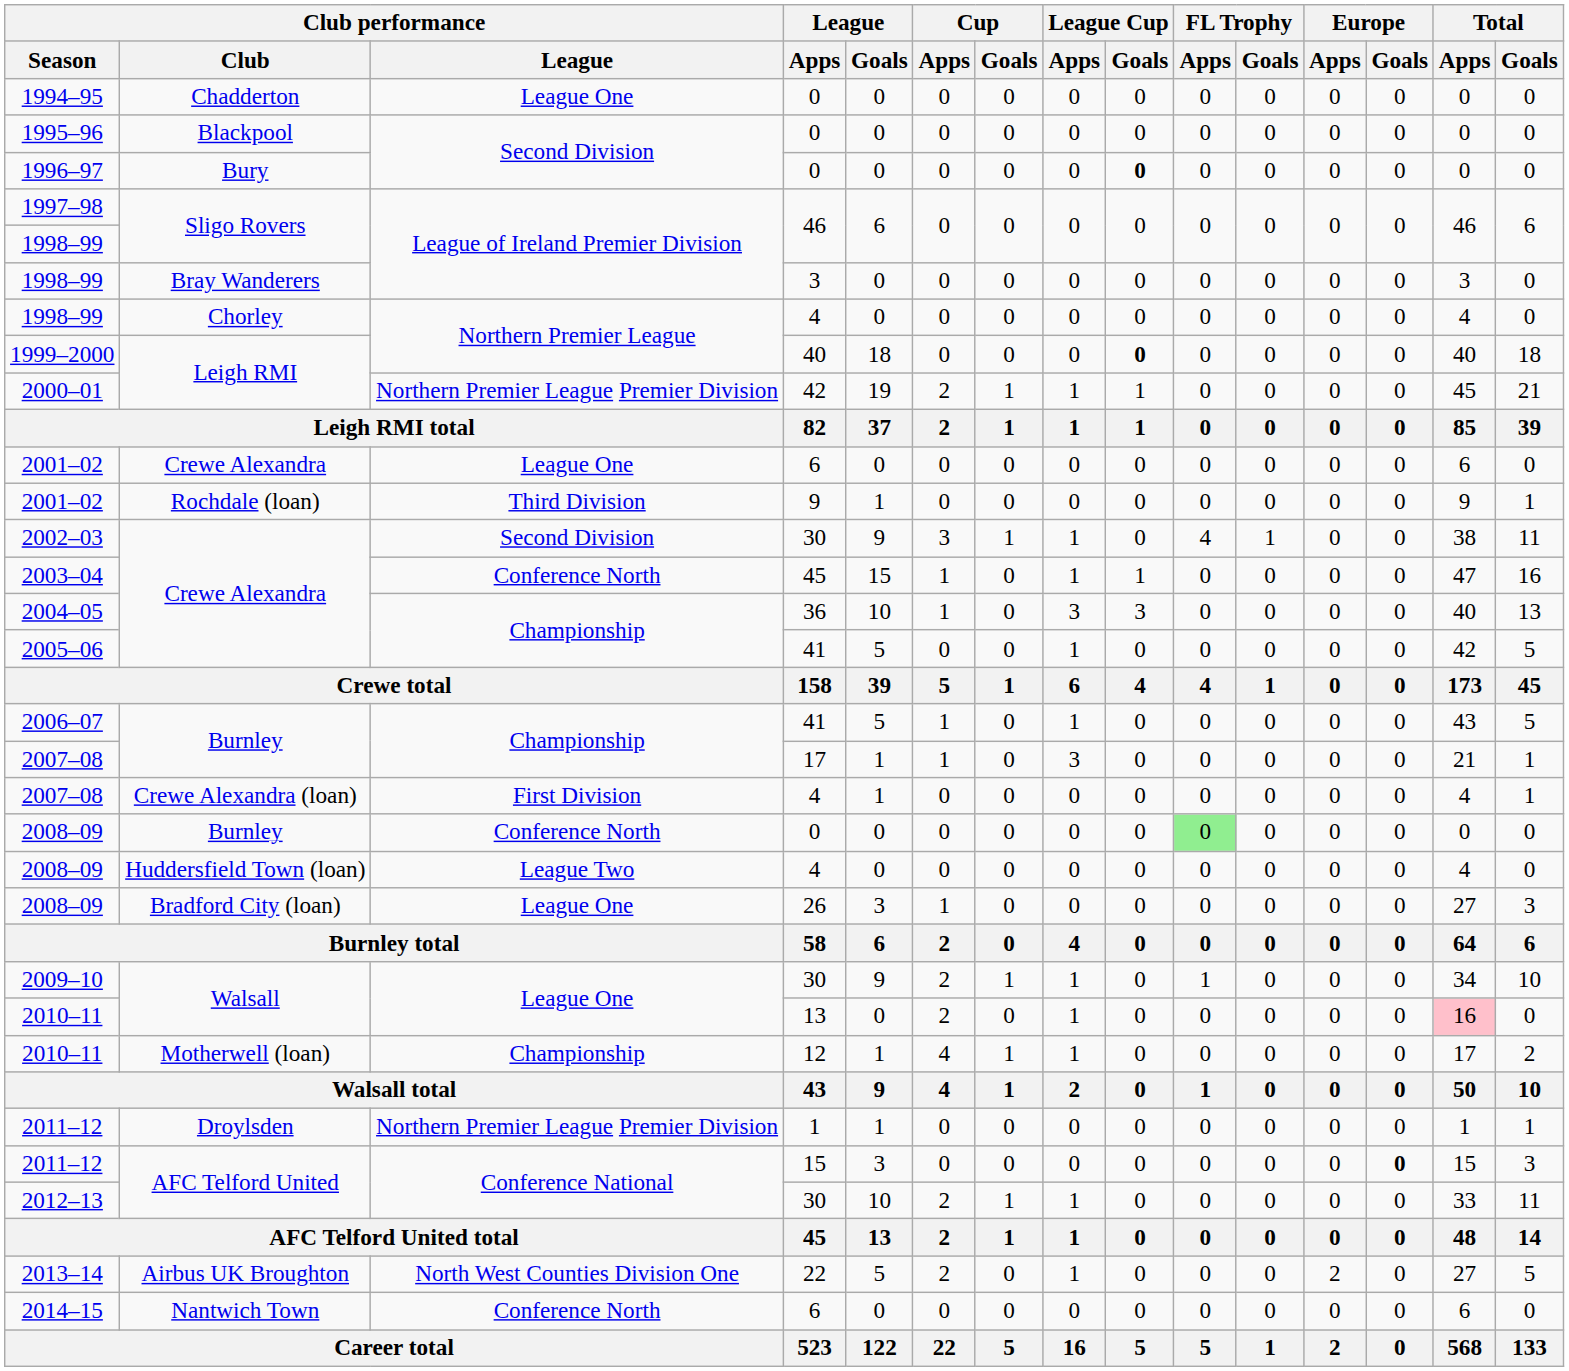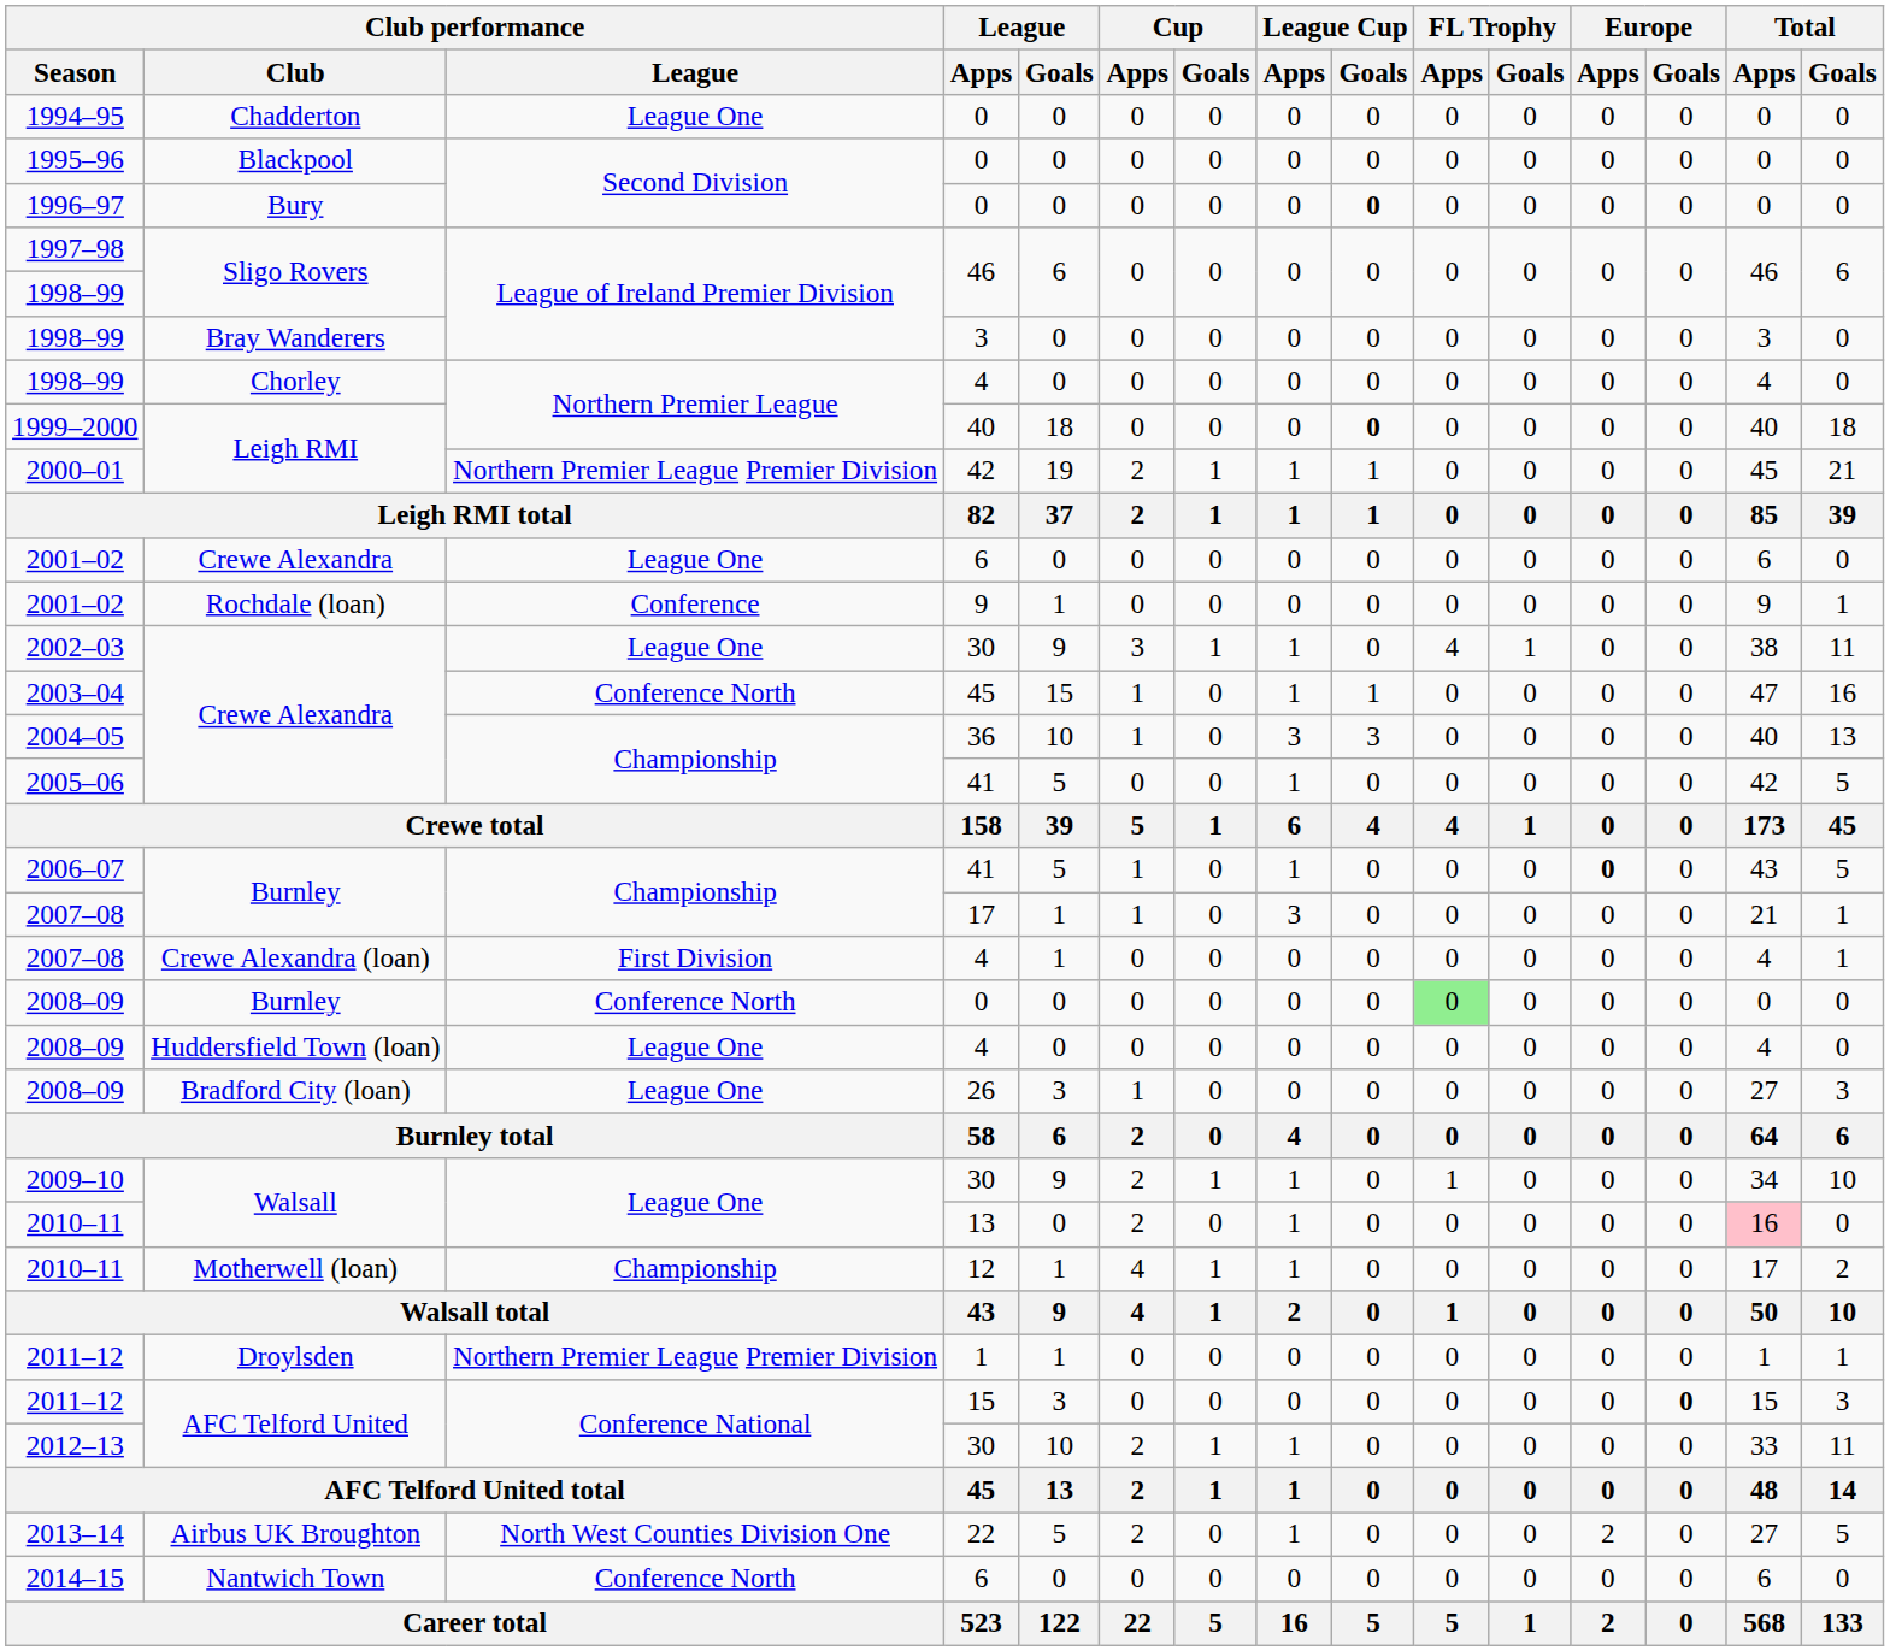 <table class="wikitable" style="text-align:center;">
 <tr>
 <th colspan="3">Club performance</th>
 <th colspan="2">League</th>
 <th colspan="2">Cup</th>
 <th colspan="2">League Cup</th>
 <th colspan="2">FL Trophy</th>
 <th colspan="2">Europe</th>
 <th colspan="2">Total</th>
 </tr>
 <tr>
 <th>Season</th>
 <th>Club</th>
 <th>League</th>
 <th>Apps</th>
 <th>Goals</th>
 <th>Apps</th>
 <th>Goals</th>
 <th>Apps</th>
 <th>Goals</th>
 <th>Apps</th>
 <th>Goals</th>
 <th>Apps</th>
 <th>Goals</th>
 <th>Apps</th>
 <th>Goals</th>
 </tr>
 <tr>
 <td><a href='#'>1994–95</a></td>
 <td><a href='#'>Chadderton</a></td>
 <td><a href='#'>League One</a></td>
 <td>0</td>
 <td>0</td>
 <td>0</td>
 <td>0</td>
 <td>0</td>
 <td>0</td>
 <td>0</td>
 <td>0</td>
 <td>0</td>
 <td>0</td>
 <td>0</td>
 <td>0</td>
 </tr>
 <tr>
 <td><a href='#'>1995–96</a></td>
 <td><a href='#'>Blackpool</a></td>
 <td rowspan="2"><a href='#'>Second Division</a></td>
 <td>0</td>
 <td>0</td>
 <td>0</td>
 <td>0</td>
 <td>0</td>
 <td>0</td>
 <td>0</td>
 <td>0</td>
 <td>0</td>
 <td>0</td>
 <td>0</td>
 <td>0</td>
 </tr>
 <tr>
 <td><a href='#'>1996–97</a></td>
 <td><a href='#'>Bury</a></td>
 <td>0</td>
 <td>0</td>
 <td>0</td>
 <td>0</td>
 <td>0</td>
 <td><strong>0</strong></td>
 <td>0</td>
 <td>0</td>
 <td>0</td>
 <td>0</td>
 <td>0</td>
 <td>0</td>
 </tr>
 <tr>
 <td><a href='#'>1997–98</a></td>
 <td rowspan="2"><a href='#'>Sligo Rovers</a></td>
 <td rowspan="3"><a href='#'>League of Ireland Premier Division</a></td>
 <td rowspan="2">46</td>
 <td rowspan="2">6</td>
 <td rowspan="2">0</td>
 <td rowspan="2">0</td>
 <td rowspan="2">0</td>
 <td rowspan="2">0</td>
 <td rowspan="2">0</td>
 <td rowspan="2">0</td>
 <td rowspan="2">0</td>
 <td rowspan="2">0</td>
 <td rowspan="2">46</td>
 <td rowspan="2">6</td>
 </tr>
 <tr>
 <td><a href='#'>1998–99</a></td>
 </tr>
 <tr>
 <td><a href='#'>1998–99</a></td>
 <td><a href='#'>Bray Wanderers</a></td>
 <td>3</td>
 <td>0</td>
 <td>0</td>
 <td>0</td>
 <td>0</td>
 <td>0</td>
 <td>0</td>
 <td>0</td>
 <td>0</td>
 <td>0</td>
 <td>3</td>
 <td>0</td>
 </tr>
 <tr>
 <td><a href='#'>1998–99</a></td>
 <td><a href='#'>Chorley</a></td>
 <td rowspan="2"><a href='#'>Northern Premier League</a></td>
 <td>4</td>
 <td>0</td>
 <td>0</td>
 <td>0</td>
 <td>0</td>
 <td>0</td>
 <td>0</td>
 <td>0</td>
 <td>0</td>
 <td>0</td>
 <td>4</td>
 <td>0</td>
 </tr>
 <tr>
 <td><a href='#'>1999–2000</a></td>
 <td rowspan="2"><a href='#'>Leigh RMI</a></td>
 <td>40</td>
 <td>18</td>
 <td>0</td>
 <td>0</td>
 <td>0</td>
 <td><strong>0</strong></td>
 <td>0</td>
 <td>0</td>
 <td>0</td>
 <td>0</td>
 <td>40</td>
 <td>18</td>
 </tr>
 <tr>
 <td><a href='#'>2000–01</a></td>
 <td><a href='#'>Northern Premier League</a> <a href='#'>Premier Division</a></td>
 <td>42</td>
 <td>19</td>
 <td>2</td>
 <td>1</td>
 <td>1</td>
 <td>1</td>
 <td>0</td>
 <td>0</td>
 <td>0</td>
 <td>0</td>
 <td>45</td>
 <td>21</td>
 </tr>
 <tr>
 <th colspan="3">Leigh RMI total</th>
 <th>82</th>
 <th>37</th>
 <th>2</th>
 <th>1</th>
 <th>1</th>
 <th>1</th>
 <th>0</th>
 <th>0</th>
 <th>0</th>
 <th>0</th>
 <th>85</th>
 <th>39</th>
 </tr>
 <tr>
 <td><a href='#'>2001–02</a></td>
 <td><a href='#'>Crewe Alexandra</a></td>
 <td><a href='#'>League One</a></td>
 <td>6</td>
 <td>0</td>
 <td>0</td>
 <td>0</td>
 <td>0</td>
 <td>0</td>
 <td>0</td>
 <td>0</td>
 <td>0</td>
 <td>0</td>
 <td>6</td>
 <td>0</td>
 </tr>
 <tr>
 <td><a href='#'>2001–02</a></td>
 <td><a href='#'>Rochdale</a> (loan)</td>
-<td><a href='#'>Third Division</a></td>
+<td><a href='#'>Conference</a></td>
 <td>9</td>
 <td>1</td>
 <td>0</td>
 <td>0</td>
 <td>0</td>
 <td>0</td>
 <td>0</td>
 <td>0</td>
 <td>0</td>
 <td>0</td>
 <td>9</td>
 <td>1</td>
 </tr>
 <tr>
 <td><a href='#'>2002–03</a></td>
 <td rowspan="4"><a href='#'>Crewe Alexandra</a></td>
-<td><a href='#'>Second Division</a></td>
+<td><a href='#'>League One</a></td>
 <td>30</td>
 <td>9</td>
 <td>3</td>
 <td>1</td>
 <td>1</td>
 <td>0</td>
 <td>4</td>
 <td>1</td>
 <td>0</td>
 <td>0</td>
 <td>38</td>
 <td>11</td>
 </tr>
 <tr>
 <td><a href='#'>2003–04</a></td>
 <td><a href='#'>Conference North</a></td>
 <td>45</td>
 <td>15</td>
 <td>1</td>
 <td>0</td>
 <td>1</td>
 <td>1</td>
 <td>0</td>
 <td>0</td>
 <td>0</td>
 <td>0</td>
 <td>47</td>
 <td>16</td>
 </tr>
 <tr>
 <td><a href='#'>2004–05</a></td>
 <td rowspan="2"><a href='#'>Championship</a></td>
 <td>36</td>
 <td>10</td>
 <td>1</td>
 <td>0</td>
 <td>3</td>
 <td>3</td>
 <td>0</td>
 <td>0</td>
 <td>0</td>
 <td>0</td>
 <td>40</td>
 <td>13</td>
 </tr>
 <tr>
 <td><a href='#'>2005–06</a></td>
 <td>41</td>
 <td>5</td>
 <td>0</td>
 <td>0</td>
 <td>1</td>
 <td>0</td>
 <td>0</td>
 <td>0</td>
 <td>0</td>
 <td>0</td>
 <td>42</td>
 <td>5</td>
 </tr>
 <tr>
 <th colspan="3">Crewe total</th>
 <th>158</th>
 <th>39</th>
 <th>5</th>
 <th>1</th>
 <th>6</th>
 <th>4</th>
 <th>4</th>
 <th>1</th>
 <th>0</th>
 <th>0</th>
 <th>173</th>
 <th>45</th>
 </tr>
 <tr>
 <td><a href='#'>2006–07</a></td>
 <td rowspan="2"><a href='#'>Burnley</a></td>
 <td rowspan="2"><a href='#'>Championship</a></td>
 <td>41</td>
 <td>5</td>
 <td>1</td>
 <td>0</td>
 <td>1</td>
 <td>0</td>
 <td>0</td>
 <td>0</td>
-<td>0</td>
+<td><strong>0</strong></td>
 <td>0</td>
 <td>43</td>
 <td>5</td>
 </tr>
 <tr>
 <td><a href='#'>2007–08</a></td>
 <td>17</td>
 <td>1</td>
 <td>1</td>
 <td>0</td>
 <td>3</td>
 <td>0</td>
 <td>0</td>
 <td>0</td>
 <td>0</td>
 <td>0</td>
 <td>21</td>
 <td>1</td>
 </tr>
 <tr>
 <td><a href='#'>2007–08</a></td>
 <td><a href='#'>Crewe Alexandra</a> (loan)</td>
 <td><a href='#'>First Division</a></td>
 <td>4</td>
 <td>1</td>
 <td>0</td>
 <td>0</td>
 <td>0</td>
 <td>0</td>
 <td>0</td>
 <td>0</td>
 <td>0</td>
 <td>0</td>
 <td>4</td>
 <td>1</td>
 </tr>
 <tr>
 <td><a href='#'>2008–09</a></td>
 <td><a href='#'>Burnley</a></td>
 <td><a href='#'>Conference North</a></td>
 <td>0</td>
 <td>0</td>
 <td>0</td>
 <td>0</td>
 <td>0</td>
 <td>0</td>
 <td style="background: lightgreen;">0</td>
 <td>0</td>
 <td>0</td>
 <td>0</td>
 <td>0</td>
 <td>0</td>
 </tr>
 <tr>
 <td><a href='#'>2008–09</a></td>
 <td><a href='#'>Huddersfield Town</a> (loan)</td>
-<td><a href='#'>League Two</a></td>
+<td><a href='#'>League One</a></td>
 <td>4</td>
 <td>0</td>
 <td>0</td>
 <td>0</td>
 <td>0</td>
 <td>0</td>
 <td>0</td>
 <td>0</td>
 <td>0</td>
 <td>0</td>
 <td>4</td>
 <td>0</td>
 </tr>
 <tr>
 <td><a href='#'>2008–09</a></td>
 <td><a href='#'>Bradford City</a> (loan)</td>
 <td><a href='#'>League One</a></td>
 <td>26</td>
 <td>3</td>
 <td>1</td>
 <td>0</td>
 <td>0</td>
 <td>0</td>
 <td>0</td>
 <td>0</td>
 <td>0</td>
 <td>0</td>
 <td>27</td>
 <td>3</td>
 </tr>
 <tr>
 <th colspan="3">Burnley total</th>
 <th>58</th>
 <th>6</th>
 <th>2</th>
 <th>0</th>
 <th>4</th>
 <th>0</th>
 <th>0</th>
 <th>0</th>
 <th>0</th>
 <th>0</th>
 <th>64</th>
 <th>6</th>
 </tr>
 <tr>
 <td><a href='#'>2009–10</a></td>
 <td rowspan="2"><a href='#'>Walsall</a></td>
 <td rowspan="2"><a href='#'>League One</a></td>
 <td>30</td>
 <td>9</td>
 <td>2</td>
 <td>1</td>
 <td>1</td>
 <td>0</td>
 <td>1</td>
 <td>0</td>
 <td>0</td>
 <td>0</td>
 <td>34</td>
 <td>10</td>
 </tr>
 <tr>
 <td><a href='#'>2010–11</a></td>
 <td>13</td>
 <td>0</td>
 <td>2</td>
 <td>0</td>
 <td>1</td>
 <td>0</td>
 <td>0</td>
 <td>0</td>
 <td>0</td>
 <td>0</td>
 <td style="background: pink;">16</td>
 <td>0</td>
 </tr>
 <tr>
 <td><a href='#'>2010–11</a></td>
 <td><a href='#'>Motherwell</a> (loan)</td>
 <td><a href='#'>Championship</a></td>
 <td>12</td>
 <td>1</td>
 <td>4</td>
 <td>1</td>
 <td>1</td>
 <td>0</td>
 <td>0</td>
 <td>0</td>
 <td>0</td>
 <td>0</td>
 <td>17</td>
 <td>2</td>
 </tr>
 <tr>
 <th colspan="3">Walsall total</th>
 <th>43</th>
 <th>9</th>
 <th>4</th>
 <th>1</th>
 <th>2</th>
 <th>0</th>
 <th>1</th>
 <th>0</th>
 <th>0</th>
 <th>0</th>
 <th>50</th>
 <th>10</th>
 </tr>
 <tr>
 <td><a href='#'>2011–12</a></td>
 <td><a href='#'>Droylsden</a></td>
 <td><a href='#'>Northern Premier League</a> <a href='#'>Premier Division</a></td>
 <td>1</td>
 <td>1</td>
 <td>0</td>
 <td>0</td>
 <td>0</td>
 <td>0</td>
 <td>0</td>
 <td>0</td>
 <td>0</td>
 <td>0</td>
 <td>1</td>
 <td>1</td>
 </tr>
 <tr>
 <td><a href='#'>2011–12</a></td>
 <td rowspan="2"><a href='#'>AFC Telford United</a></td>
 <td rowspan="2"><a href='#'>Conference National</a></td>
 <td>15</td>
 <td>3</td>
 <td>0</td>
 <td>0</td>
 <td>0</td>
 <td>0</td>
 <td>0</td>
 <td>0</td>
 <td>0</td>
 <td><strong>0</strong></td>
 <td>15</td>
 <td>3</td>
 </tr>
 <tr>
 <td><a href='#'>2012–13</a></td>
 <td>30</td>
 <td>10</td>
 <td>2</td>
 <td>1</td>
 <td>1</td>
 <td>0</td>
 <td>0</td>
 <td>0</td>
 <td>0</td>
 <td>0</td>
 <td>33</td>
 <td>11</td>
 </tr>
 <tr>
 <th colspan="3">AFC Telford United total</th>
 <th>45</th>
 <th>13</th>
 <th>2</th>
 <th>1</th>
 <th>1</th>
 <th>0</th>
 <th>0</th>
 <th>0</th>
 <th>0</th>
 <th>0</th>
 <th>48</th>
 <th>14</th>
 </tr>
 <tr>
 <td><a href='#'>2013–14</a></td>
 <td><a href='#'>Airbus UK Broughton</a></td>
 <td><a href='#'>North West Counties Division One</a></td>
 <td>22</td>
 <td>5</td>
 <td>2</td>
 <td>0</td>
 <td>1</td>
 <td>0</td>
 <td>0</td>
 <td>0</td>
 <td>2</td>
 <td>0</td>
 <td>27</td>
 <td>5</td>
 </tr>
 <tr>
 <td><a href='#'>2014–15</a></td>
 <td><a href='#'>Nantwich Town</a></td>
 <td><a href='#'>Conference North</a></td>
 <td>6</td>
 <td>0</td>
 <td>0</td>
 <td>0</td>
 <td>0</td>
 <td>0</td>
 <td>0</td>
 <td>0</td>
 <td>0</td>
 <td>0</td>
 <td>6</td>
 <td>0</td>
 </tr>
 <tr>
 <th colspan="3">Career total</th>
 <th>523</th>
 <th>122</th>
 <th>22</th>
 <th>5</th>
 <th>16</th>
 <th>5</th>
 <th>5</th>
 <th>1</th>
 <th>2</th>
 <th>0</th>
 <th>568</th>
 <th>133</th>
 </tr>
 </table>
